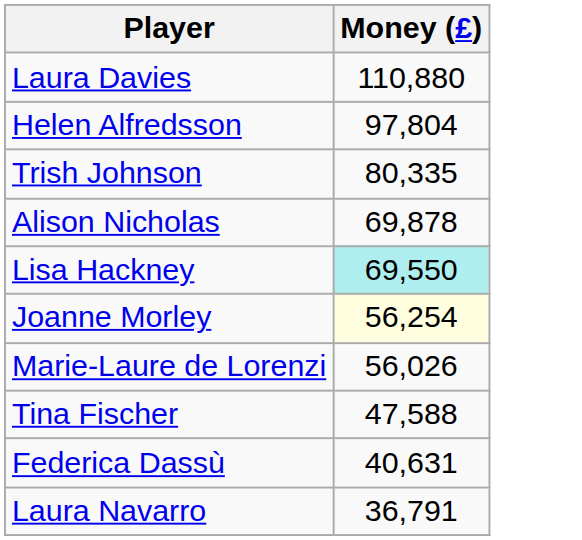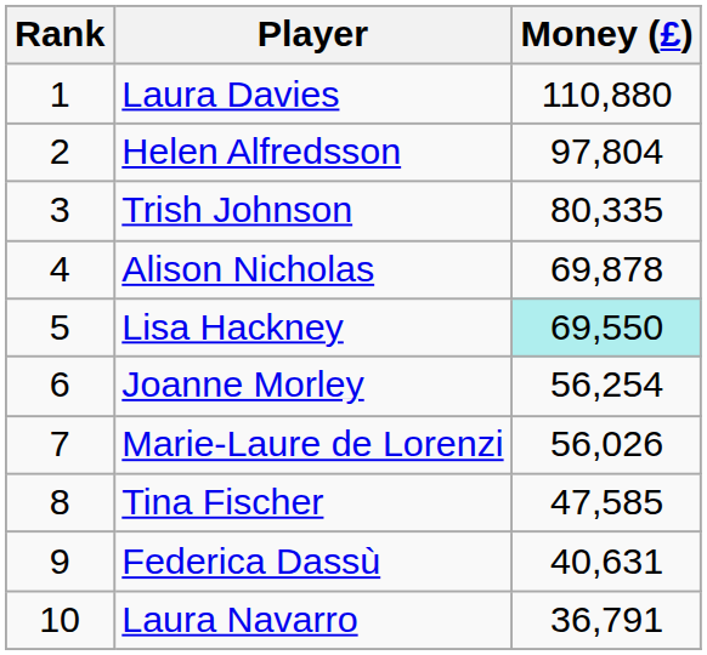 <table class="wikitable">
 <tr>
+<th>Rank</th>
 <th>Player</th>
 <th>Money (<a href='#'>£</a>)</th>
 </tr>
 <tr>
+<td align=center>1</td>
 <td> <a href='#'>Laura Davies</a></td>
 <td align=center>110,880</td>
 </tr>
 <tr>
+<td align=center>2</td>
 <td> <a href='#'>Helen Alfredsson</a></td>
 <td align=center>97,804</td>
 </tr>
 <tr>
+<td align=center>3</td>
 <td> <a href='#'>Trish Johnson</a></td>
 <td align=center>80,335</td>
 </tr>
 <tr>
+<td align=center>4</td>
 <td> <a href='#'>Alison Nicholas</a></td>
 <td align=center>69,878</td>
 </tr>
 <tr>
+<td align=center>5</td>
 <td> <a href='#'>Lisa Hackney</a></td>
 <td align=center style="background: paleturquoise;">69,550</td>
 </tr>
 <tr>
+<td align=center>6</td>
 <td> <a href='#'>Joanne Morley</a></td>
-<td align=center style="background: lightyellow;">56,254</td>
+<td align=center>56,254</td>
 </tr>
 <tr>
+<td align=center>7</td>
 <td> <a href='#'>Marie-Laure de Lorenzi</a></td>
 <td align=center>56,026</td>
 </tr>
 <tr>
+<td align=center>8</td>
 <td> <a href='#'>Tina Fischer</a></td>
-<td align=center>47,588</td>
+<td align=center>47,585</td>
 </tr>
 <tr>
+<td align=center>9</td>
 <td> <a href='#'>Federica Dassù</a></td>
 <td align=center>40,631</td>
 </tr>
 <tr>
+<td align=center>10</td>
 <td> <a href='#'>Laura Navarro</a></td>
 <td align=center>36,791</td>
 </tr>
 </table>
